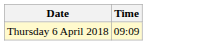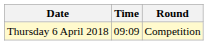 <table class="wikitable">
 <tr>
 <th>Date</th>
 <th>Time</th>
+<th>Round</th>
 </tr>
 <tr>
 <td style=background:lemonchiffon>Thursday 6 April 2018</td>
 <td style=background:lemonchiffon>09:09</td>
+<td style=background:lemonchiffon>Competition</td>
 </tr>
 </table>
